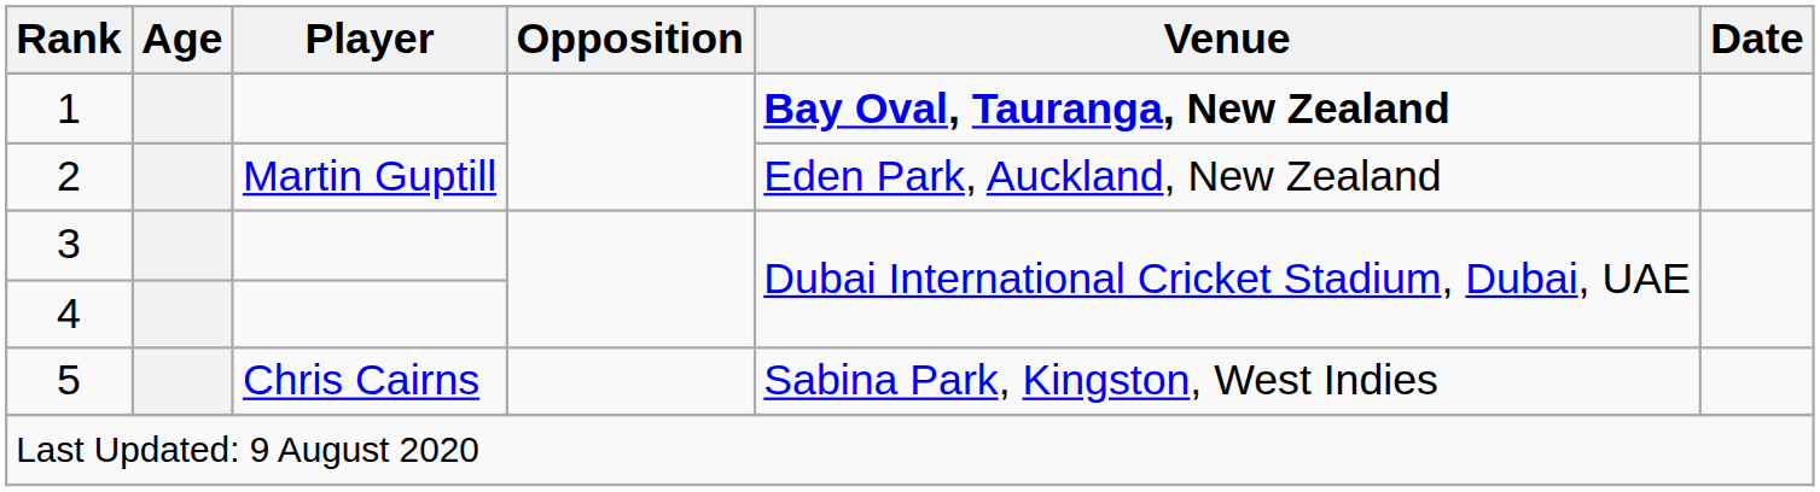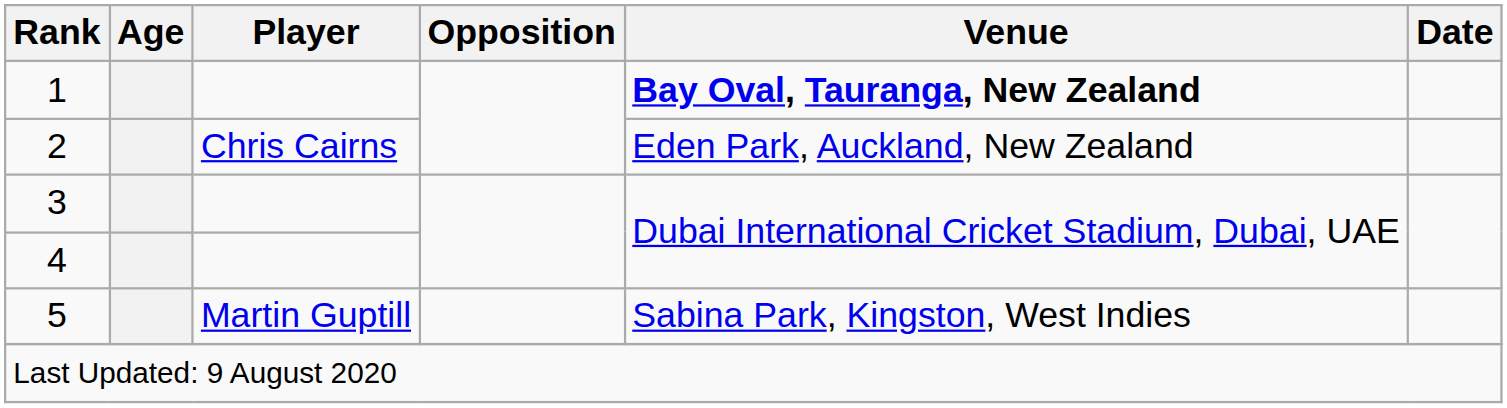 <table class="wikitable plainrowheaders sortable">
 <tr>
 <th scope=col>Rank</th>
 <th scope=col>Age</th>
 <th scope=col>Player</th>
 <th scope=col>Opposition</th>
 <th scope=col>Venue</th>
 <th scope=col>Date</th>
 </tr>
 <tr>
 <td align=center>1</td>
 <th scope=row style=text-align:center;></th>
 <td></td>
 <td rowspan=2></td>
 <td><strong><a href='#'>Bay Oval</a>, <a href='#'>Tauranga</a>, New Zealand</strong></td>
 <td></td>
 </tr>
 <tr>
 <td align=center>2</td>
 <th scope=row style=text-align:center;></th>
-<td><a href='#'>Martin Guptill</a></td>
+<td><a href='#'>Chris Cairns</a></td>
 <td><a href='#'>Eden Park</a>, <a href='#'>Auckland</a>, New Zealand</td>
 <td></td>
 </tr>
 <tr>
 <td align=center>3</td>
 <th scope=row style=text-align:center;></th>
 <td></td>
 <td rowspan=2></td>
 <td rowspan=2><a href='#'>Dubai International Cricket Stadium</a>, <a href='#'>Dubai</a>, UAE</td>
 <td rowspan=2></td>
 </tr>
 <tr>
 <td align=center>4</td>
 <th scope=row style=text-align:center;></th>
 <td></td>
 </tr>
 <tr>
 <td align=center>5</td>
 <th scope=row style=text-align:center;></th>
-<td><a href='#'>Chris Cairns</a></td>
+<td><a href='#'>Martin Guptill</a></td>
 <td></td>
 <td><a href='#'>Sabina Park</a>, <a href='#'>Kingston</a>, West Indies</td>
 <td></td>
 </tr>
 <tr>
 </tr>
 <tr class=sortbottom>
 <td colspan=7><small>Last Updated: 9 August 2020</small></td>
 </tr>
 </table>
